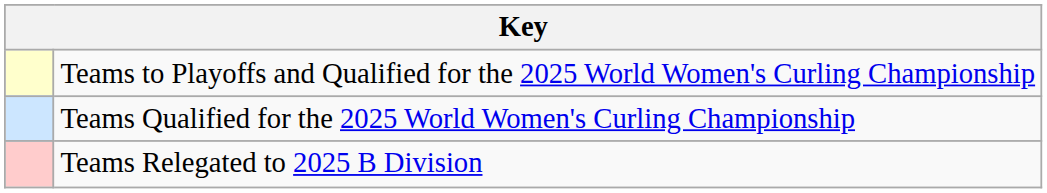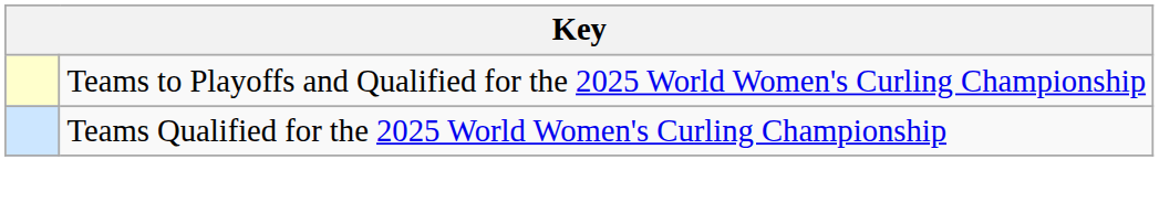 <table class="wikitable" style="text-align: center;">
 <tr>
 <th colspan=2>Key</th>
 </tr>
 <tr>
 <td style="background:#ffffcc; width:20px;"></td>
 <td align=left>Teams to Playoffs and Qualified for the <a href='#'>2025 World Women's Curling Championship</a></td>
 </tr>
 <tr>
 <td style="background:#CCE6FF; width:20px;"></td>
 <td align=left>Teams Qualified for the <a href='#'>2025 World Women's Curling Championship</a></td>
 </tr>
-<tr>
-<td style="background:#ffcccc; width:20px;"></td>
-<td align=left>Teams Relegated to <a href='#'>2025 B Division</a></td>
-</tr>
 </table>
